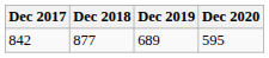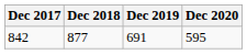 <table class="wikitable">
 <tr>
 <th>Dec 2017</th>
 <th>Dec 2018</th>
 <th>Dec 2019</th>
 <th>Dec 2020</th>
 </tr>
 <tr>
 <td>842</td>
 <td>877</td>
-<td>689</td>
+<td>691</td>
 <td>595</td>
 </tr>
 </table>
